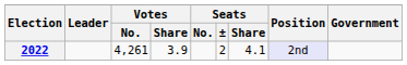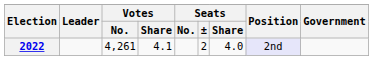 <table class="sortable wikitable" style="text-align:center">
 <tr>
 </tr>
 <tr>
 <th rowspan=2>Election</th>
 <th rowspan=2>Leader</th>
 <th colspan=2>Votes</th>
 <th colspan=3>Seats</th>
 <th rowspan=2>Position</th>
 <th rowspan=2>Government</th>
 </tr>
 <tr>
 <th>No.</th>
 <th>Share</th>
 <th>No.</th>
 <th>±</th>
 <th>Share</th>
 </tr>
 <tr>
 <th><a href='#'>2022</a></th>
 <td></td>
 <td style="text-align:right;">4,261</td>
-<td style="text-align:right;">3.9</td>
+<td style="text-align:right;">4.1</td>
 <td style="text-align:center;"></td>
 <td> 2</td>
-<td style="text-align:right;">4.1</td>
+<td style="text-align:right;">4.0</td>
 <td style="background: lavender;">2nd</td>
 <td></td>
 </tr>
 </table>
